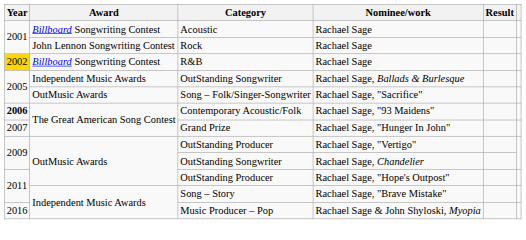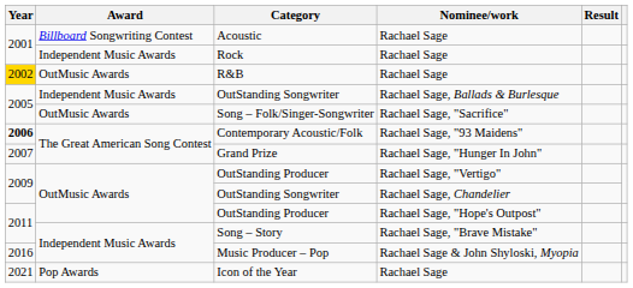 <table class="wikitable">
 <tr>
 <th>Year</th>
 <th>Award</th>
 <th>Category</th>
 <th>Nominee/work</th>
 <th>Result</th>
 <th></th>
 </tr>
 <tr>
 <td rowspan="2">2001</td>
 <td><a href='#'><em>Billboard</em></a> Songwriting Contest</td>
 <td>Acoustic</td>
 <td>Rachael Sage</td>
 <td></td>
 <td style="text-align:center;"></td>
 </tr>
 <tr>
-<td>John Lennon Songwriting Contest</td>
+<td>Independent Music Awards</td>
 <td>Rock</td>
 <td>Rachael Sage</td>
 <td></td>
 <td style="text-align:center;"></td>
 </tr>
 <tr>
 <td style="background: gold;">2002</td>
-<td><a href='#'><em>Billboard</em></a> Songwriting Contest</td>
+<td>OutMusic Awards</td>
 <td>R&B</td>
 <td>Rachael Sage</td>
 <td></td>
 <td style="text-align:center;"></td>
 </tr>
 <tr>
 <td rowspan="2">2005</td>
 <td>Independent Music Awards</td>
 <td>OutStanding Songwriter</td>
 <td>Rachael Sage, <em>Ballads & Burlesque</em></td>
 <td></td>
 <td style="text-align:center;"></td>
 </tr>
 <tr>
 <td>OutMusic Awards</td>
 <td>Song – Folk/Singer-Songwriter</td>
 <td>Rachael Sage, "Sacrifice"</td>
 <td></td>
 <td style="text-align:center;"></td>
 </tr>
 <tr>
 <td><strong>2006</strong></td>
 <td rowspan="2">The Great American Song Contest</td>
 <td>Contemporary Acoustic/Folk</td>
 <td>Rachael Sage, "93 Maidens"</td>
 <td></td>
 <td style="text-align:center;"></td>
 </tr>
 <tr>
 <td>2007</td>
 <td>Grand Prize</td>
 <td>Rachael Sage, "Hunger In John"</td>
 <td></td>
 <td style="text-align:center;"></td>
 </tr>
 <tr>
 <td rowspan="2">2009</td>
 <td rowspan="3">OutMusic Awards</td>
 <td>OutStanding Producer</td>
 <td>Rachael Sage, "Vertigo"</td>
 <td></td>
 <td rowspan="2" style="text-align:center;"></td>
 </tr>
 <tr>
 <td>OutStanding Songwriter</td>
 <td>Rachael Sage, <em>Chandelier</em></td>
 <td></td>
 </tr>
 <tr>
 <td rowspan="2">2011</td>
 <td>OutStanding Producer</td>
 <td>Rachael Sage, "Hope's Outpost"</td>
 <td></td>
 <td style="text-align:center;"></td>
 </tr>
 <tr>
 <td rowspan="2">Independent Music Awards</td>
 <td>Song – Story</td>
 <td>Rachael Sage, "Brave Mistake"</td>
 <td></td>
 <td style="text-align:center;"></td>
 </tr>
 <tr>
 <td>2016</td>
 <td>Music Producer – Pop</td>
 <td>Rachael Sage & John Shyloski, <em>Myopia</em></td>
 <td></td>
 <td style="text-align:center;"></td>
 </tr>
+<tr>
+<td>2021</td>
+<td>Pop Awards</td>
+<td>Icon of the Year</td>
+<td>Rachael Sage</td>
+<td></td>
+<td></td>
+</tr>
 </table>
